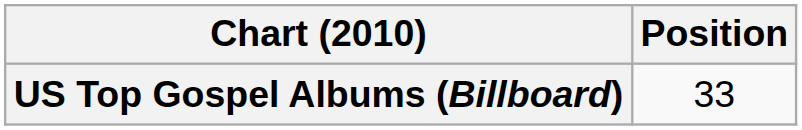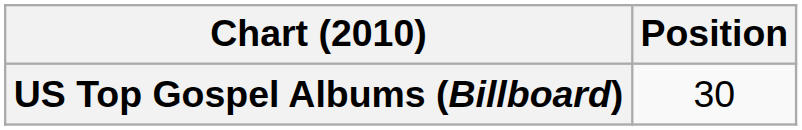 <table class="wikitable plainrowheaders" style="text-align:center">
 <tr>
 <th scope="col">Chart (2010)</th>
 <th scope="col">Position</th>
 </tr>
 <tr>
 <th scope="row">US Top Gospel Albums (<em>Billboard</em>)</th>
-<td>33</td>
+<td>30</td>
 </tr>
 </table>
